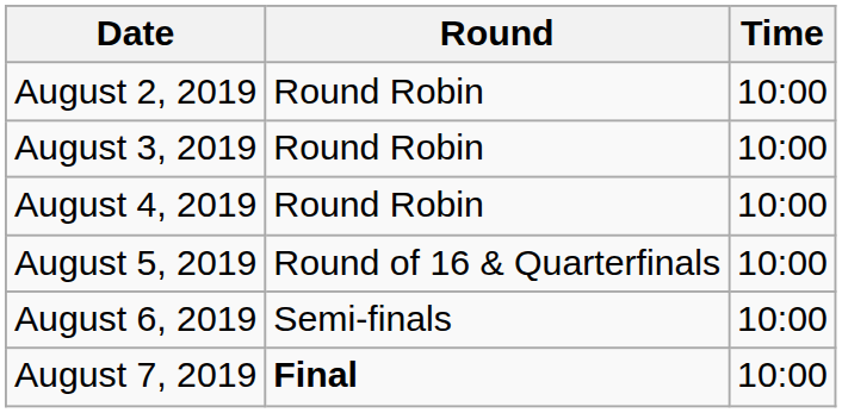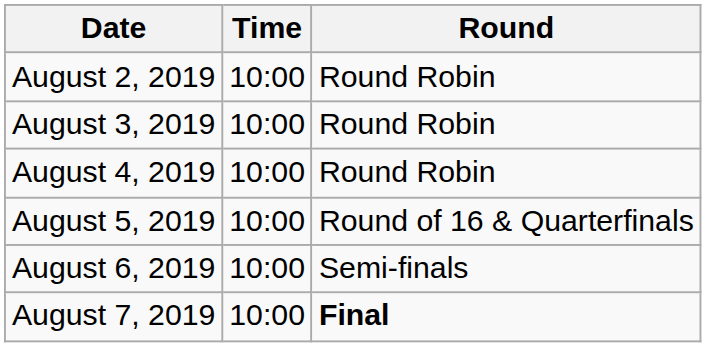 <table class="wikitable">
 <tr>
 <th>Date</th>
+<th>Time</th>
 <th>Round</th>
-<th>Time</th>
 </tr>
 <tr>
 <td>August 2, 2019</td>
+<td>10:00</td>
 <td>Round Robin</td>
-<td>10:00</td>
 </tr>
 <tr>
 <td>August 3, 2019</td>
+<td>10:00</td>
 <td>Round Robin</td>
-<td>10:00</td>
 </tr>
 <tr>
 <td>August 4, 2019</td>
+<td>10:00</td>
 <td>Round Robin</td>
-<td>10:00</td>
 </tr>
 <tr>
 <td>August 5, 2019</td>
+<td>10:00</td>
 <td>Round of 16 & Quarterfinals</td>
-<td>10:00</td>
 </tr>
 <tr>
 <td>August 6, 2019</td>
+<td>10:00</td>
 <td>Semi-finals</td>
-<td>10:00</td>
 </tr>
 <tr>
 <td>August 7, 2019</td>
+<td>10:00</td>
 <td><strong>Final</strong></td>
-<td>10:00</td>
 </tr>
 </table>
